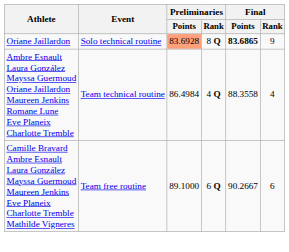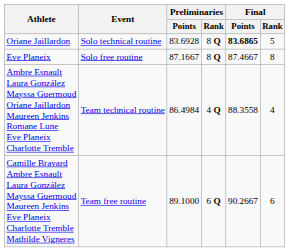 <table class="wikitable" style="font-size:90%">
 <tr>
 <th rowspan="2">Athlete</th>
 <th rowspan="2">Event</th>
 <th colspan="2">Preliminaries</th>
 <th colspan="2">Final</th>
 </tr>
 <tr style="font-size:95%">
 <th>Points</th>
 <th>Rank</th>
 <th>Points</th>
 <th>Rank</th>
 </tr>
 <tr align="center">
 <td align="left"><a href='#'>Oriane Jaillardon</a></td>
 <td align="left"><a href='#'>Solo technical routine</a></td>
-<td style="background: lightsalmon;">83.6928</td>
+<td>83.6928</td>
 <td>8 <strong>Q</strong></td>
 <td><strong>83.6865</strong></td>
-<td>9</td>
+<td>5</td>
+</tr>
+<tr align="center">
+<td align="left"><a href='#'>Eve Planeix</a></td>
+<td align="left"><a href='#'>Solo free routine</a></td>
+<td>87.1667</td>
+<td>8 <strong>Q</strong></td>
+<td>87.4667</td>
+<td>8</td>
 </tr>
 <tr align="center">
 <td align="left"><a href='#'>Ambre Esnault</a><br><a href='#'>Laura González</a><br><a href='#'>Mayssa Guermoud</a><br><a href='#'>Oriane Jaillardon</a><br><a href='#'>Maureen Jenkins</a><br><a href='#'>Romane Lune</a><br><a href='#'>Eve Planeix</a><br><a href='#'>Charlotte Tremble</a></td>
 <td align="left"><a href='#'>Team technical routine</a></td>
 <td>86.4984</td>
 <td>4 <strong>Q</strong></td>
 <td>88.3558</td>
 <td>4</td>
 </tr>
 <tr align="center">
 <td align="left"><a href='#'>Camille Bravard</a><br><a href='#'>Ambre Esnault</a><br><a href='#'>Laura González</a><br><a href='#'>Mayssa Guermoud</a> <br><a href='#'>Maureen Jenkins</a> <br><a href='#'>Eve Planeix</a><br><a href='#'>Charlotte Tremble</a><br><a href='#'>Mathilde Vigneres</a></td>
 <td align="left"><a href='#'>Team free routine</a></td>
 <td>89.1000</td>
 <td>6 <strong>Q</strong></td>
 <td>90.2667</td>
 <td>6</td>
 </tr>
 </table>
